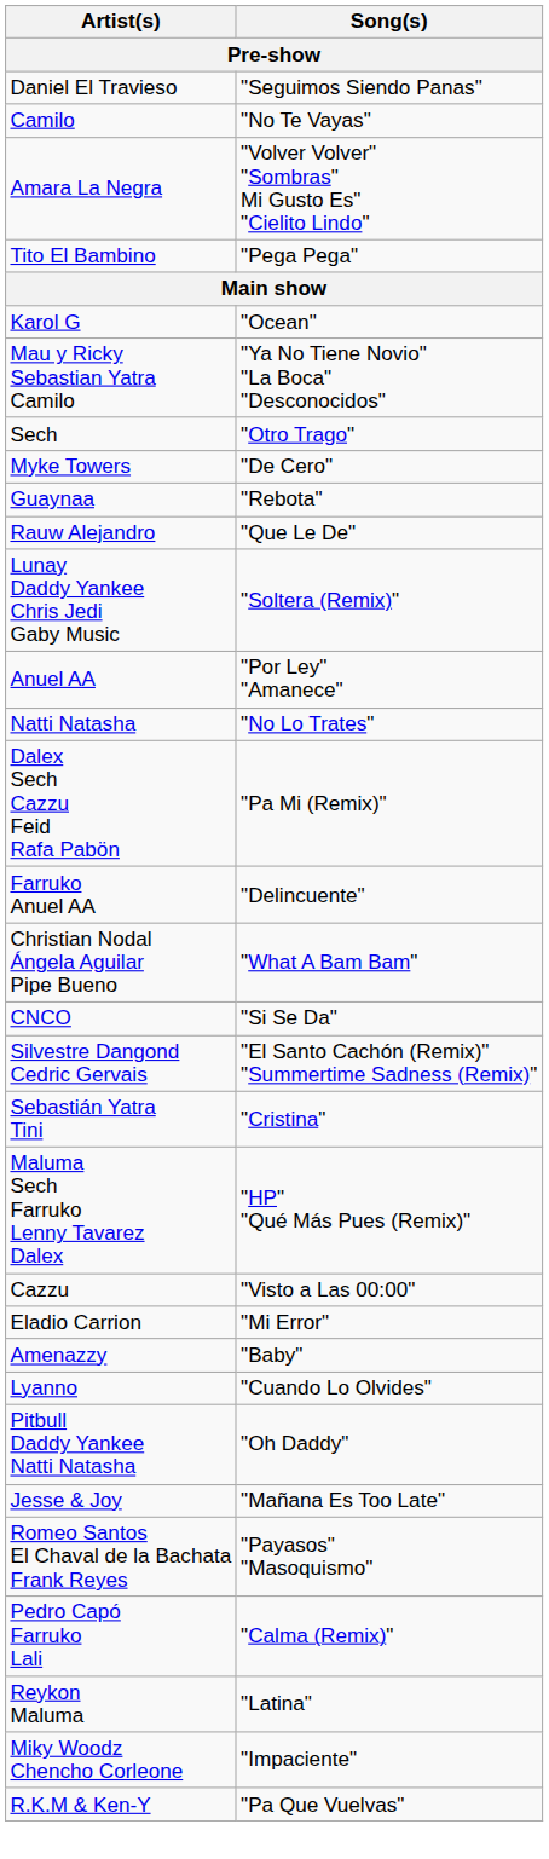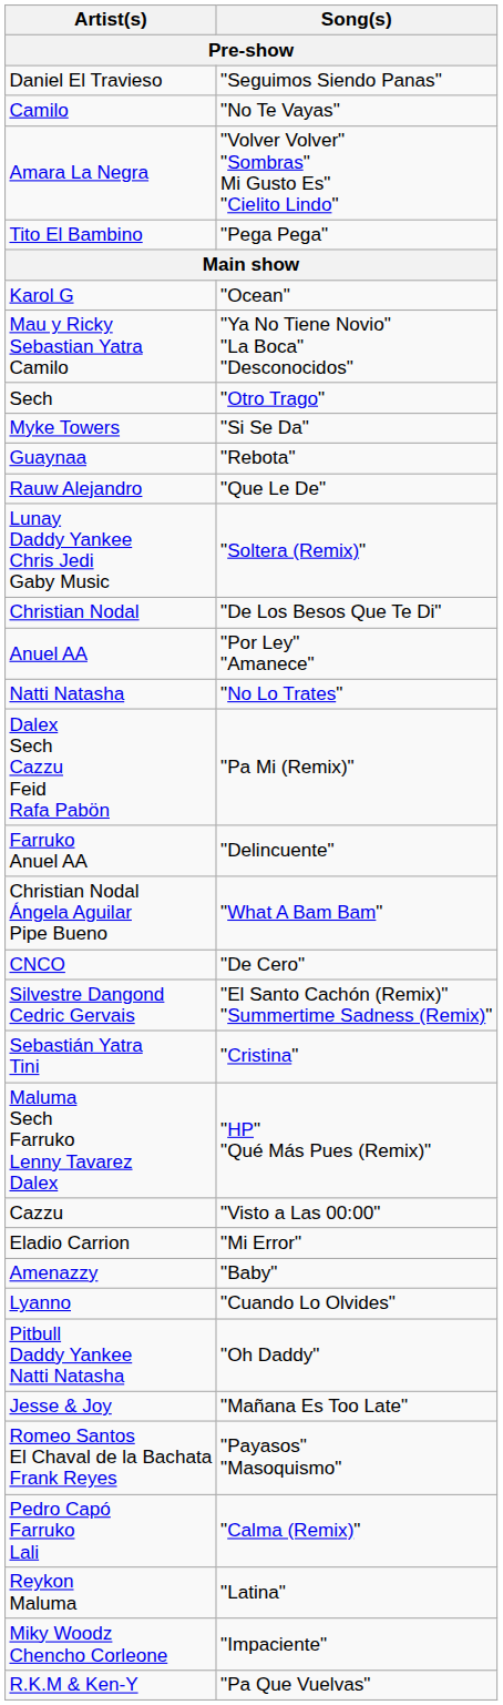 <table class="wikitable plainrowheaders">
 <tr>
 <th scope="col">Artist(s)</th>
 <th scope="col">Song(s)</th>
 </tr>
 <tr>
 <th scope="col" colspan="2">Pre-show</th>
 </tr>
 <tr>
 <td scope="row">Daniel El Travieso</td>
 <td>"Seguimos Siendo Panas"</td>
 </tr>
 <tr>
 <td scope="row"><a href='#'>Camilo</a></td>
 <td>"No Te Vayas"</td>
 </tr>
 <tr>
 <td scope="row"><a href='#'>Amara La Negra</a></td>
 <td>"Volver Volver"<br>"<a href='#'>Sombras</a>"<br>Mi Gusto Es"<br>"<a href='#'>Cielito Lindo</a>"</td>
 </tr>
 <tr>
 <td scope="row"><a href='#'>Tito El Bambino</a></td>
 <td>"Pega Pega"</td>
 </tr>
 <tr>
 <th scope="col" colspan="2">Main show</th>
 </tr>
 <tr>
 <td scope="row"><a href='#'>Karol G</a></td>
 <td>"Ocean"</td>
 </tr>
 <tr>
 <td scope="row"><a href='#'>Mau y Ricky</a><br><a href='#'>Sebastian Yatra</a><br>Camilo</td>
 <td>"Ya No Tiene Novio"<br>"La Boca"<br>"Desconocidos"</td>
 </tr>
 <tr>
 <td scope="row">Sech</td>
 <td>"<a href='#'>Otro Trago</a>"</td>
 </tr>
 <tr>
 <td scope="row"><a href='#'>Myke Towers</a></td>
-<td>"De Cero"</td>
+<td>"Si Se Da"</td>
 </tr>
 <tr>
 <td scope="row"><a href='#'>Guaynaa</a></td>
 <td>"Rebota"</td>
 </tr>
 <tr>
 <td scope="row"><a href='#'>Rauw Alejandro</a></td>
 <td>"Que Le De"</td>
 </tr>
 <tr>
 <td scope="row"><a href='#'>Lunay</a><br><a href='#'>Daddy Yankee</a><br><a href='#'>Chris Jedi</a><br>Gaby Music</td>
 <td>"<a href='#'>Soltera (Remix)</a>"</td>
+</tr>
+<tr>
+<td scope="row"><a href='#'>Christian Nodal</a></td>
+<td>"De Los Besos Que Te Di"</td>
 </tr>
 <tr>
 <td scope="row"><a href='#'>Anuel AA</a></td>
 <td>"Por Ley"<br>"Amanece"</td>
 </tr>
 <tr>
 <td scope="row"><a href='#'>Natti Natasha</a></td>
 <td>"<a href='#'>No Lo Trates</a>"</td>
 </tr>
 <tr>
 <td scope="row"><a href='#'>Dalex</a><br>Sech<br><a href='#'>Cazzu</a><br>Feid<br><a href='#'>Rafa Pabön</a></td>
 <td>"Pa Mi (Remix)"</td>
 </tr>
 <tr>
 <td scope="row"><a href='#'>Farruko</a><br>Anuel AA</td>
 <td>"Delincuente"</td>
 </tr>
 <tr>
 <td scope="row">Christian Nodal<br><a href='#'>Ángela Aguilar</a><br>Pipe Bueno</td>
 <td>"<a href='#'>What A Bam Bam</a>"</td>
 </tr>
 <tr>
 <td scope="row"><a href='#'>CNCO</a></td>
-<td>"Si Se Da"</td>
+<td>"De Cero"</td>
 </tr>
 <tr>
 <td scope="row"><a href='#'>Silvestre Dangond</a><br><a href='#'>Cedric Gervais</a></td>
 <td>"El Santo Cachón (Remix)"<br>"<a href='#'>Summertime Sadness (Remix)</a>"</td>
 </tr>
 <tr>
 <td scope="row"><a href='#'>Sebastián Yatra</a><br><a href='#'>Tini</a></td>
 <td>"<a href='#'>Cristina</a>"</td>
 </tr>
 <tr>
 <td scope="row"><a href='#'>Maluma</a><br>Sech<br>Farruko<br><a href='#'>Lenny Tavarez</a><br><a href='#'>Dalex</a></td>
 <td>"<a href='#'>HP</a>"<br>"Qué Más Pues (Remix)"</td>
 </tr>
 <tr>
 <td scope="row">Cazzu</td>
 <td>"Visto a Las 00:00"</td>
 </tr>
 <tr>
 <td scope="row">Eladio Carrion</td>
 <td>"Mi Error"</td>
 </tr>
 <tr>
 <td scope="row"><a href='#'>Amenazzy</a></td>
 <td>"Baby"</td>
 </tr>
 <tr>
 <td scope="row"><a href='#'>Lyanno</a></td>
 <td>"Cuando Lo Olvides"</td>
 </tr>
 <tr>
 <td scope="row"><a href='#'>Pitbull</a><br><a href='#'>Daddy Yankee</a><br><a href='#'>Natti Natasha</a></td>
 <td>"Oh Daddy"</td>
 </tr>
 <tr>
 <td scope="row"><a href='#'>Jesse & Joy</a></td>
 <td>"Mañana Es Too Late"</td>
 </tr>
 <tr>
 <td scope="row"><a href='#'>Romeo Santos</a><br>El Chaval de la Bachata<br><a href='#'>Frank Reyes</a></td>
 <td>"Payasos"<br>"Masoquismo"</td>
 </tr>
 <tr>
 <td scope="row"><a href='#'>Pedro Capó</a><br><a href='#'>Farruko</a><br><a href='#'>Lali</a></td>
 <td>"<a href='#'>Calma (Remix)</a>"</td>
 </tr>
 <tr>
 <td scope="row"><a href='#'>Reykon</a><br>Maluma</td>
 <td>"Latina"</td>
 </tr>
 <tr>
 <td scope="row"><a href='#'>Miky Woodz</a><br><a href='#'>Chencho Corleone</a></td>
 <td>"Impaciente"</td>
 </tr>
 <tr>
 <td scope="row"><a href='#'>R.K.M & Ken-Y</a></td>
 <td>"Pa Que Vuelvas"</td>
 </tr>
 <tr>
 </tr>
 </table>
